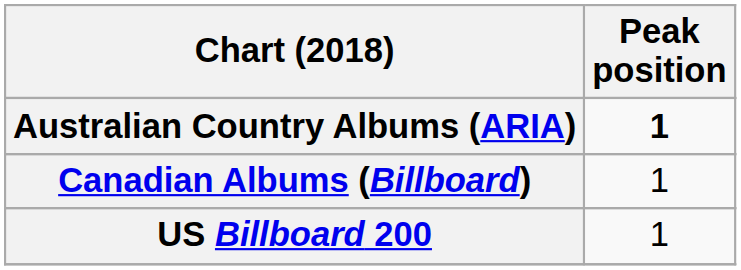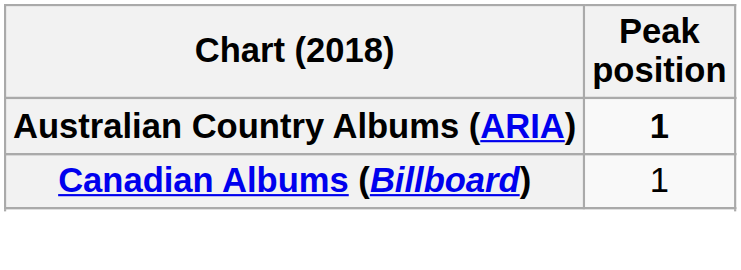 <table class="wikitable sortable plainrowheaders" style="text-align:center">
 <tr>
 <th scope="col">Chart (2018)</th>
 <th scope="col">Peak<br> position</th>
 </tr>
 <tr>
 </tr>
 <tr>
 <th scope="row">Australian Country Albums (<a href='#'>ARIA</a>)</th>
 <td><strong>1</strong></td>
 </tr>
 <tr>
 </tr>
 <tr>
 </tr>
 <tr>
 <th scope="row"><a href='#'>Canadian Albums</a> (<em><a href='#'>Billboard</a></em>)</th>
 <td>1</td>
 </tr>
 <tr>
 </tr>
 <tr>
 </tr>
 <tr>
 </tr>
 <tr>
 </tr>
 <tr>
 </tr>
 <tr>
 </tr>
 <tr>
 </tr>
 <tr>
-<th scope="row">US <a href='#'><em>Billboard</em> 200</a></th>
-<td>1</td>
-</tr>
-<tr>
 </tr>
 </table>
